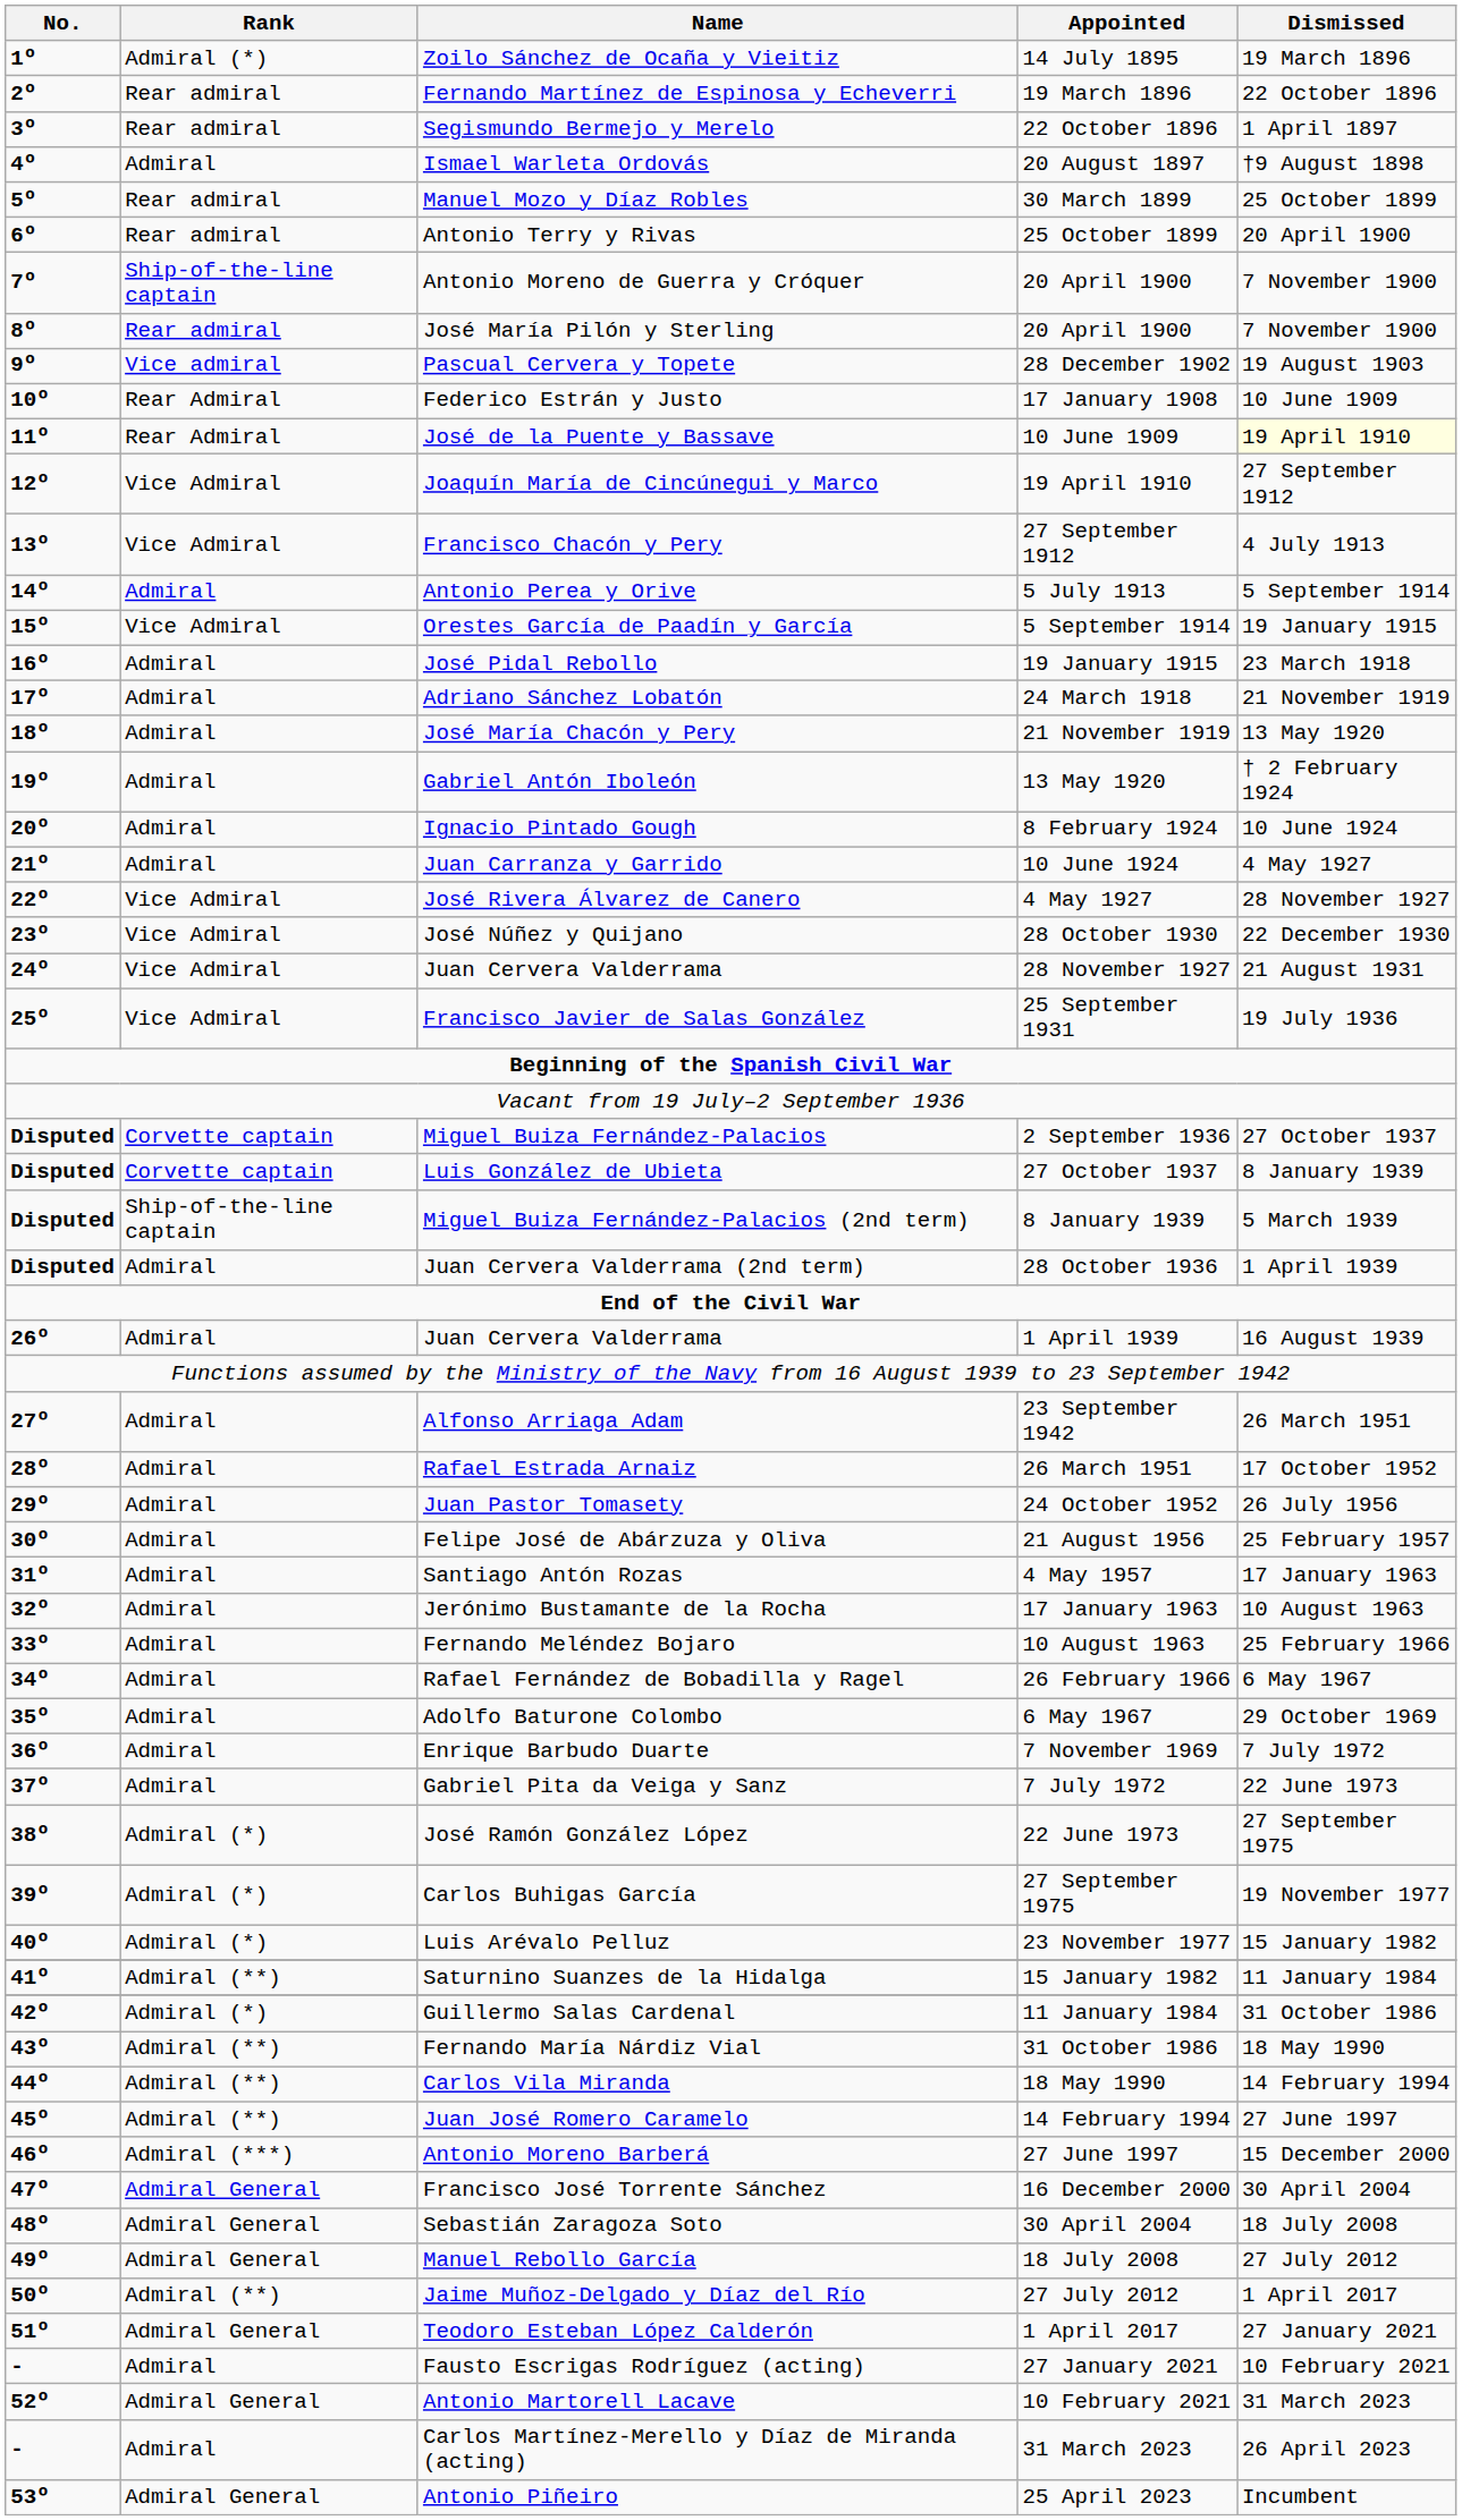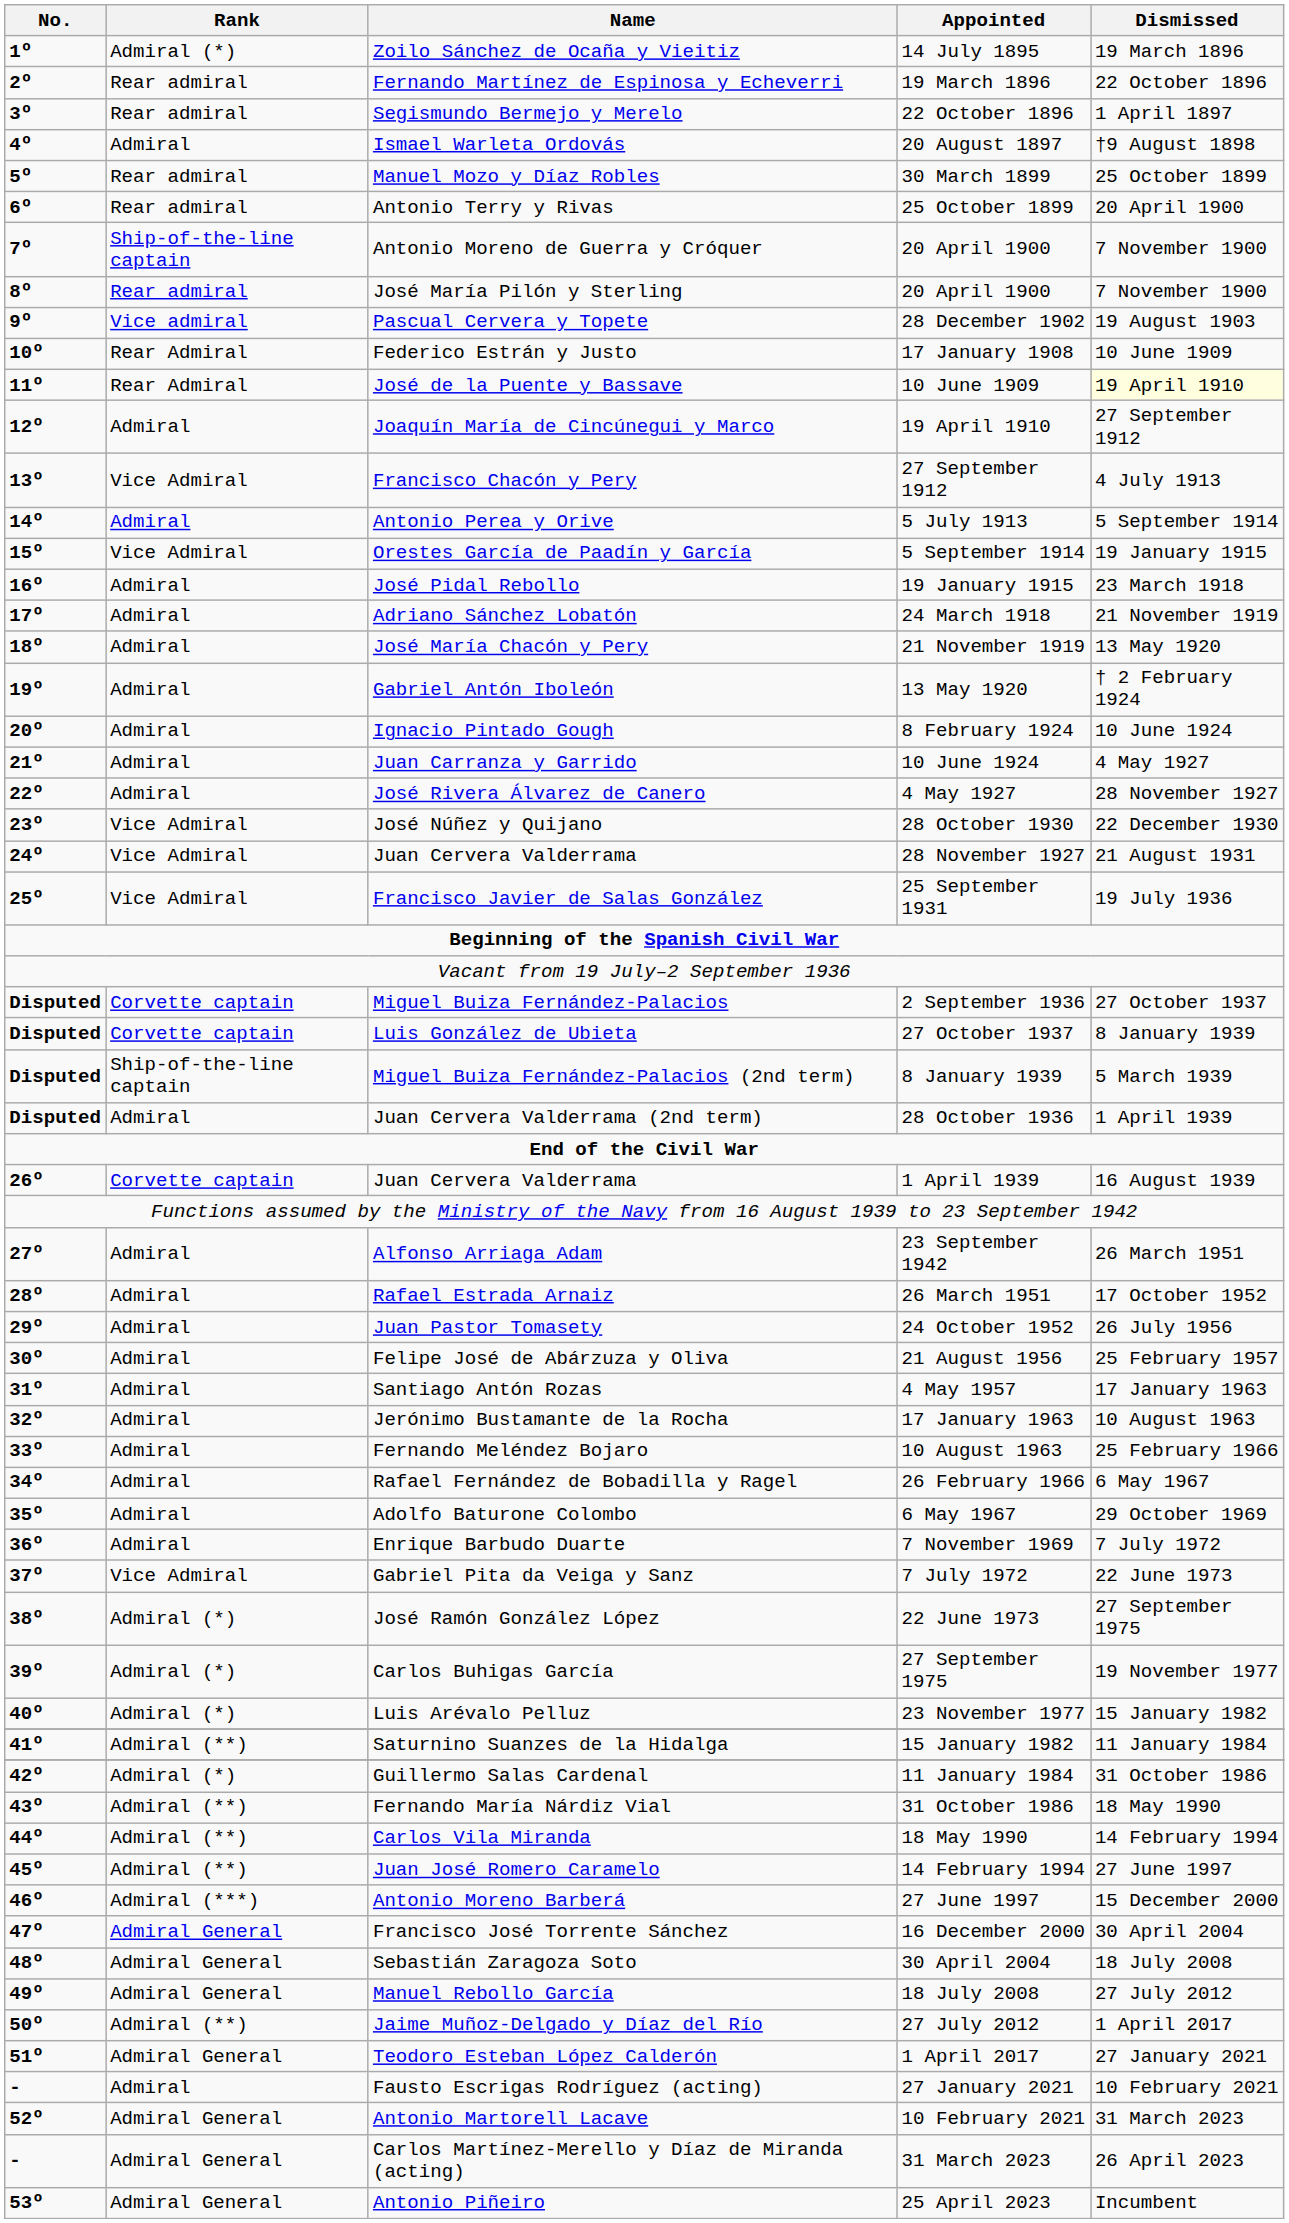 <table class="wikitable">
 <tr>
 <th>No.</th>
 <th>Rank</th>
 <th>Name</th>
 <th>Appointed</th>
 <th>Dismissed</th>
 </tr>
 <tr>
 <td><strong>1º</strong></td>
 <td>Admiral (*)</td>
 <td><a href='#'>Zoilo Sánchez de Ocaña y Vieitiz</a></td>
 <td>14 July 1895</td>
 <td>19 March 1896</td>
 </tr>
 <tr>
 <td><strong>2º</strong></td>
 <td>Rear admiral</td>
 <td><a href='#'>Fernando Martínez de Espinosa y Echeverri</a></td>
 <td>19 March 1896</td>
 <td>22 October 1896</td>
 </tr>
 <tr>
 <td><strong>3º</strong></td>
 <td>Rear admiral</td>
 <td><a href='#'>Segismundo Bermejo y Merelo</a></td>
 <td>22 October 1896</td>
 <td>1 April 1897</td>
 </tr>
 <tr>
 <td><strong>4º</strong></td>
 <td>Admiral</td>
 <td><a href='#'>Ismael Warleta Ordovás</a></td>
 <td>20 August 1897</td>
 <td>†9 August 1898</td>
 </tr>
 <tr>
 <td><strong>5º</strong></td>
 <td>Rear admiral</td>
 <td><a href='#'>Manuel Mozo y Díaz Robles</a></td>
 <td>30 March 1899</td>
 <td>25 October 1899</td>
 </tr>
 <tr>
 <td><strong>6º</strong></td>
 <td>Rear admiral</td>
 <td>Antonio Terry y Rivas</td>
 <td>25 October 1899</td>
 <td>20 April 1900</td>
 </tr>
 <tr>
 <td><strong>7º</strong></td>
 <td><a href='#'>Ship-of-the-line captain</a></td>
 <td>Antonio Moreno de Guerra y Cróquer</td>
 <td>20 April 1900</td>
 <td>7 November 1900</td>
 </tr>
 <tr>
 <td><strong>8º</strong></td>
 <td><a href='#'>Rear admiral</a></td>
 <td>José María Pilón y Sterling</td>
 <td>20 April 1900</td>
 <td>7 November 1900</td>
 </tr>
 <tr>
 <td><strong>9º</strong></td>
 <td><a href='#'>Vice admiral</a></td>
 <td><a href='#'>Pascual Cervera y Topete</a></td>
 <td>28 December 1902</td>
 <td>19 August 1903</td>
 </tr>
 <tr>
 <td><strong>10º</strong></td>
 <td>Rear Admiral</td>
 <td>Federico Estrán y Justo</td>
 <td>17 January 1908</td>
 <td>10 June 1909</td>
 </tr>
 <tr>
 <td><strong>11º</strong></td>
 <td>Rear Admiral</td>
 <td><a href='#'>José de la Puente y Bassave</a></td>
 <td>10 June 1909</td>
 <td style="background: lightyellow;">19 April 1910</td>
 </tr>
 <tr>
 <td><strong>12º</strong></td>
-<td>Vice Admiral</td>
+<td>Admiral</td>
 <td><a href='#'>Joaquín María de Cincúnegui y Marco</a></td>
 <td>19 April 1910</td>
 <td>27 September 1912</td>
 </tr>
 <tr>
 <td><strong>13º</strong></td>
 <td>Vice Admiral</td>
 <td><a href='#'>Francisco Chacón y Pery</a></td>
 <td>27 September 1912</td>
 <td>4 July 1913</td>
 </tr>
 <tr>
 <td><strong>14º</strong></td>
 <td><a href='#'>Admiral</a></td>
 <td><a href='#'>Antonio Perea y Orive</a></td>
 <td>5 July 1913</td>
 <td>5 September 1914</td>
 </tr>
 <tr>
 <td><strong>15º</strong></td>
 <td>Vice Admiral</td>
 <td><a href='#'>Orestes García de Paadín y García</a></td>
 <td>5 September 1914</td>
 <td>19 January 1915</td>
 </tr>
 <tr>
 <td><strong>16º</strong></td>
 <td>Admiral</td>
 <td><a href='#'>José Pidal Rebollo</a></td>
 <td>19 January 1915</td>
 <td>23 March 1918</td>
 </tr>
 <tr>
 <td><strong>17º</strong></td>
 <td>Admiral</td>
 <td><a href='#'>Adriano Sánchez Lobatón</a></td>
 <td>24 March 1918</td>
 <td>21 November 1919</td>
 </tr>
 <tr>
 <td><strong>18º</strong></td>
 <td>Admiral</td>
 <td><a href='#'>José María Chacón y Pery</a></td>
 <td>21 November 1919</td>
 <td>13 May 1920</td>
 </tr>
 <tr>
 <td><strong>19º</strong></td>
 <td>Admiral</td>
 <td><a href='#'>Gabriel Antón Iboleón</a></td>
 <td>13 May 1920</td>
 <td>† 2 February 1924</td>
 </tr>
 <tr>
 <td><strong>20º</strong></td>
 <td>Admiral</td>
 <td><a href='#'>Ignacio Pintado Gough</a></td>
 <td>8 February 1924</td>
 <td>10 June 1924</td>
 </tr>
 <tr>
 <td><strong>21º</strong></td>
 <td>Admiral</td>
 <td><a href='#'>Juan Carranza y Garrido</a></td>
 <td>10 June 1924</td>
 <td>4 May 1927</td>
 </tr>
 <tr>
 <td><strong>22º</strong></td>
-<td>Vice Admiral</td>
+<td>Admiral</td>
 <td><a href='#'>José Rivera Álvarez de Canero</a></td>
 <td>4 May 1927</td>
 <td>28 November 1927</td>
 </tr>
 <tr>
 <td><strong>23º</strong></td>
 <td>Vice Admiral</td>
 <td>José Núñez y Quijano</td>
 <td>28 October 1930</td>
 <td>22 December 1930</td>
 </tr>
 <tr>
 <td><strong>24º</strong></td>
 <td>Vice Admiral</td>
 <td>Juan Cervera Valderrama</td>
 <td>28 November 1927</td>
 <td>21 August 1931</td>
 </tr>
 <tr>
 <td><strong>25º</strong></td>
 <td>Vice Admiral</td>
 <td><a href='#'>Francisco Javier de Salas González</a></td>
 <td>25 September 1931</td>
 <td>19 July 1936</td>
 </tr>
 <tr>
 <td style="text-align:center;" colspan="5"><strong>Beginning of the <a href='#'>Spanish Civil War</a></strong></td>
 </tr>
 <tr style="text-align:center;">
 <td colspan="5"><em>Vacant from 19 July–2 September 1936</em></td>
 </tr>
 <tr>
 <td><strong>Disputed</strong></td>
 <td><a href='#'>Corvette captain</a></td>
 <td> <a href='#'>Miguel Buiza Fernández-Palacios</a></td>
 <td>2 September 1936</td>
 <td>27 October 1937</td>
 </tr>
 <tr>
 <td><strong>Disputed</strong></td>
 <td><a href='#'>Corvette captain</a></td>
 <td> <a href='#'>Luis González de Ubieta</a></td>
 <td>27 October 1937</td>
 <td>8 January 1939</td>
 </tr>
 <tr>
 <td><strong>Disputed</strong></td>
 <td>Ship-of-the-line captain</td>
 <td> <a href='#'>Miguel Buiza Fernández-Palacios</a> (2nd term)</td>
 <td>8 January 1939</td>
 <td>5 March 1939</td>
 </tr>
 <tr>
 <td><strong>Disputed</strong></td>
 <td>Admiral</td>
 <td> Juan Cervera Valderrama (2nd term)</td>
 <td>28 October 1936</td>
 <td>1 April 1939</td>
 </tr>
 <tr>
 <td style="text-align:center;" colspan="5"><strong>End of the Civil War</strong></td>
 </tr>
 <tr>
 <td><strong>26º</strong></td>
-<td>Admiral</td>
+<td><a href='#'>Corvette captain</a></td>
 <td>Juan Cervera Valderrama</td>
 <td>1 April 1939</td>
 <td>16 August 1939</td>
 </tr>
 <tr>
 <td style="text-align:center;" colspan="5"><em>Functions assumed by the <a href='#'>Ministry of the Navy</a> from 16 August 1939 to 23 September 1942</em></td>
 </tr>
 <tr>
 <td><strong>27º</strong></td>
 <td>Admiral</td>
 <td><a href='#'>Alfonso Arriaga Adam</a></td>
 <td>23 September 1942</td>
 <td>26 March 1951</td>
 </tr>
 <tr>
 <td><strong>28º</strong></td>
 <td>Admiral</td>
 <td><a href='#'>Rafael Estrada Arnaiz</a></td>
 <td>26 March 1951</td>
 <td>17 October 1952</td>
 </tr>
 <tr>
 <td><strong>29º</strong></td>
 <td>Admiral</td>
 <td><a href='#'>Juan Pastor Tomasety</a></td>
 <td>24 October 1952</td>
 <td>26 July 1956</td>
 </tr>
 <tr>
 <td><strong>30º</strong></td>
 <td>Admiral</td>
 <td>Felipe José de Abárzuza y Oliva</td>
 <td>21 August 1956</td>
 <td>25 February 1957</td>
 </tr>
 <tr>
 <td><strong>31º</strong></td>
 <td>Admiral</td>
 <td>Santiago Antón Rozas</td>
 <td>4 May 1957</td>
 <td>17 January 1963</td>
 </tr>
 <tr>
 <td><strong>32º</strong></td>
 <td>Admiral</td>
 <td>Jerónimo Bustamante de la Rocha</td>
 <td>17 January 1963</td>
 <td>10 August 1963</td>
 </tr>
 <tr>
 <td><strong>33º</strong></td>
 <td>Admiral</td>
 <td>Fernando Meléndez Bojaro</td>
 <td>10 August 1963</td>
 <td>25 February 1966</td>
 </tr>
 <tr>
 <td><strong>34º</strong></td>
 <td>Admiral</td>
 <td>Rafael Fernández de Bobadilla y Ragel</td>
 <td>26 February 1966</td>
 <td>6 May 1967</td>
 </tr>
 <tr>
 <td><strong>35º</strong></td>
 <td>Admiral</td>
 <td>Adolfo Baturone Colombo</td>
 <td>6 May 1967</td>
 <td>29 October 1969</td>
 </tr>
 <tr>
 <td><strong>36º</strong></td>
 <td>Admiral</td>
 <td>Enrique Barbudo Duarte</td>
 <td>7 November 1969</td>
 <td>7 July 1972</td>
 </tr>
 <tr>
 <td><strong>37º</strong></td>
-<td>Admiral</td>
+<td>Vice Admiral</td>
 <td>Gabriel Pita da Veiga y Sanz</td>
 <td>7 July 1972</td>
 <td>22 June 1973</td>
 </tr>
 <tr>
 <td><strong>38º</strong></td>
 <td>Admiral (*)</td>
 <td>José Ramón González López</td>
 <td>22 June 1973</td>
 <td>27 September 1975</td>
 </tr>
 <tr>
 <td><strong>39º</strong></td>
 <td>Admiral (*)</td>
 <td>Carlos Buhigas García</td>
 <td>27 September 1975</td>
 <td>19 November 1977</td>
 </tr>
 <tr>
 <td><strong>40º</strong></td>
 <td>Admiral (*)</td>
 <td>Luis Arévalo Pelluz</td>
 <td>23 November 1977</td>
 <td>15 January 1982</td>
 </tr>
 <tr>
 </tr>
 <tr>
 <td><strong>41º</strong></td>
 <td>Admiral (**)</td>
 <td>Saturnino Suanzes de la Hidalga</td>
 <td>15 January 1982</td>
 <td>11 January 1984</td>
 </tr>
 <tr>
 </tr>
 <tr>
 <td><strong>42º</strong></td>
 <td>Admiral (*)</td>
 <td>Guillermo Salas Cardenal</td>
 <td>11 January 1984</td>
 <td>31 October 1986</td>
 </tr>
 <tr>
 <td><strong>43º</strong></td>
 <td>Admiral (**)</td>
 <td>Fernando María Nárdiz Vial</td>
 <td>31 October 1986</td>
 <td>18 May 1990</td>
 </tr>
 <tr>
 <td><strong>44º</strong></td>
 <td>Admiral (**)</td>
 <td><a href='#'>Carlos Vila Miranda</a></td>
 <td>18 May 1990</td>
 <td>14 February 1994</td>
 </tr>
 <tr>
 <td><strong>45º</strong></td>
 <td>Admiral (**)</td>
 <td><a href='#'>Juan José Romero Caramelo</a></td>
 <td>14 February 1994</td>
 <td>27 June 1997</td>
 </tr>
 <tr>
 <td><strong>46º</strong></td>
 <td>Admiral (***)</td>
 <td><a href='#'>Antonio Moreno Barberá</a></td>
 <td>27 June 1997</td>
 <td>15 December 2000</td>
 </tr>
 <tr>
 <td><strong>47º</strong></td>
 <td><a href='#'>Admiral General</a></td>
 <td>Francisco José Torrente Sánchez</td>
 <td>16 December 2000</td>
 <td>30 April 2004</td>
 </tr>
 <tr>
 <td><strong>48º</strong></td>
 <td>Admiral General</td>
 <td>Sebastián Zaragoza Soto</td>
 <td>30 April 2004</td>
 <td>18 July 2008</td>
 </tr>
 <tr>
 <td><strong>49º</strong></td>
 <td>Admiral General</td>
 <td><a href='#'>Manuel Rebollo García</a></td>
 <td>18 July 2008</td>
 <td>27 July 2012</td>
 </tr>
 <tr>
 <td><strong>50º</strong></td>
 <td>Admiral (**)</td>
 <td><a href='#'>Jaime Muñoz-Delgado y Díaz del Río</a></td>
 <td>27 July 2012</td>
 <td>1 April 2017</td>
 </tr>
 <tr>
 <td><strong>51º</strong></td>
 <td>Admiral General</td>
 <td><a href='#'>Teodoro Esteban López Calderón</a></td>
 <td>1 April 2017</td>
 <td>27 January 2021</td>
 </tr>
 <tr>
 <td><strong>-</strong></td>
 <td>Admiral</td>
 <td>Fausto Escrigas Rodríguez (acting)</td>
 <td>27 January 2021</td>
 <td>10 February 2021</td>
 </tr>
 <tr>
 <td><strong>52º</strong></td>
 <td>Admiral General</td>
 <td><a href='#'>Antonio Martorell Lacave</a></td>
 <td>10 February 2021</td>
 <td>31 March 2023</td>
 </tr>
 <tr>
 <td><strong>-</strong></td>
-<td>Admiral</td>
+<td>Admiral General</td>
 <td>Carlos Martínez-Merello y Díaz de Miranda (acting)</td>
 <td>31 March 2023</td>
 <td>26 April 2023</td>
 </tr>
 <tr>
 <td><strong>53º</strong></td>
 <td>Admiral General</td>
 <td><a href='#'>Antonio Piñeiro</a></td>
 <td>25 April 2023</td>
 <td>Incumbent</td>
 </tr>
 </table>
